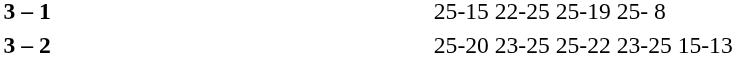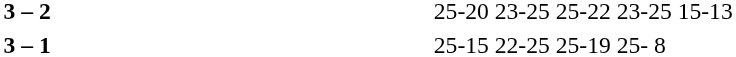 <table>
 <tr>
 <th width=200></th>
 <th width=80></th>
 <th width=200></th>
 <th width=220></th>
 </tr>
 <tr style=font-size:90%>
 <td align=right><strong></strong></td>
+<td align=center><strong>3 – 2</strong></td>
+<td></td>
+<td>25-20 23-25 25-22 23-25 15-13</td>
+</tr>
+<tr style=font-size:90%>
+<td align=right><strong></strong></td>
 <td align=center><strong>3 – 1</strong></td>
 <td></td>
 <td>25-15 22-25 25-19 25- 8</td>
 </tr>
-<tr style=font-size:90%>
-<td align=right><strong></strong></td>
-<td align=center><strong>3 – 2</strong></td>
-<td></td>
-<td>25-20 23-25 25-22 23-25 15-13</td>
-</tr>
 </table>
